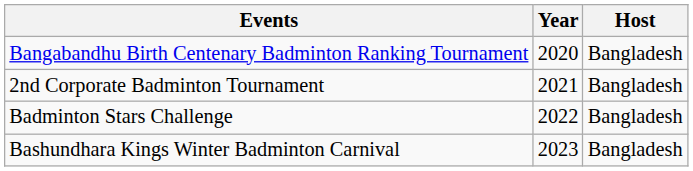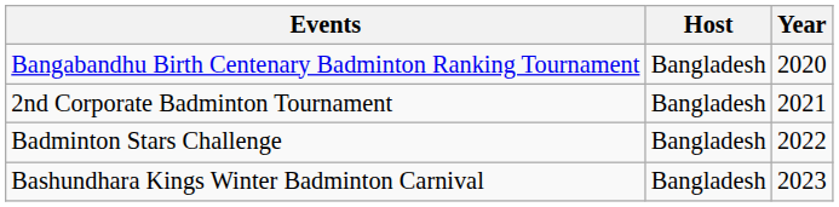 <table class ="wikitable">
 <tr>
 <th>Events</th>
+<th>Host</th>
 <th>Year</th>
-<th>Host</th>
 </tr>
 <tr>
 <td><a href='#'>Bangabandhu Birth Centenary Badminton Ranking Tournament</a></td>
+<td>Bangladesh</td>
 <td>2020</td>
-<td>Bangladesh</td>
 </tr>
 <tr>
 <td>2nd Corporate Badminton Tournament</td>
+<td>Bangladesh</td>
 <td>2021</td>
-<td>Bangladesh</td>
 </tr>
 <tr>
 <td>Badminton Stars Challenge</td>
+<td>Bangladesh</td>
 <td>2022</td>
-<td>Bangladesh</td>
 </tr>
 <tr>
 <td>Bashundhara Kings Winter Badminton Carnival</td>
+<td>Bangladesh</td>
 <td>2023</td>
-<td>Bangladesh</td>
 </tr>
 </table>
